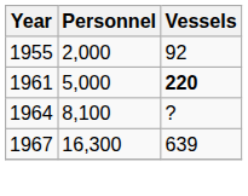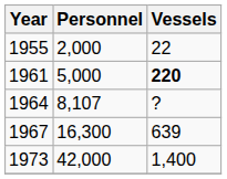 <table class="wikitable" style="font-size:95%; float:right; margin: 0 1em 0 1em">
 <tr>
 <th>Year</th>
 <th>Personnel</th>
 <th>Vessels</th>
 </tr>
 <tr>
 <td>1955</td>
 <td>2,000</td>
-<td>92</td>
+<td>22</td>
 </tr>
 <tr>
 <td>1961</td>
 <td>5,000</td>
 <td><strong>220</strong></td>
 </tr>
 <tr>
 <td>1964</td>
-<td>8,100</td>
+<td>8,107</td>
 <td>?</td>
 </tr>
 <tr>
 <td>1967</td>
 <td>16,300</td>
 <td>639</td>
 </tr>
 <tr>
+<td>1973</td>
+<td>42,000</td>
+<td>1,400</td>
+</tr>
+<tr>
 </tr>
 </table>
